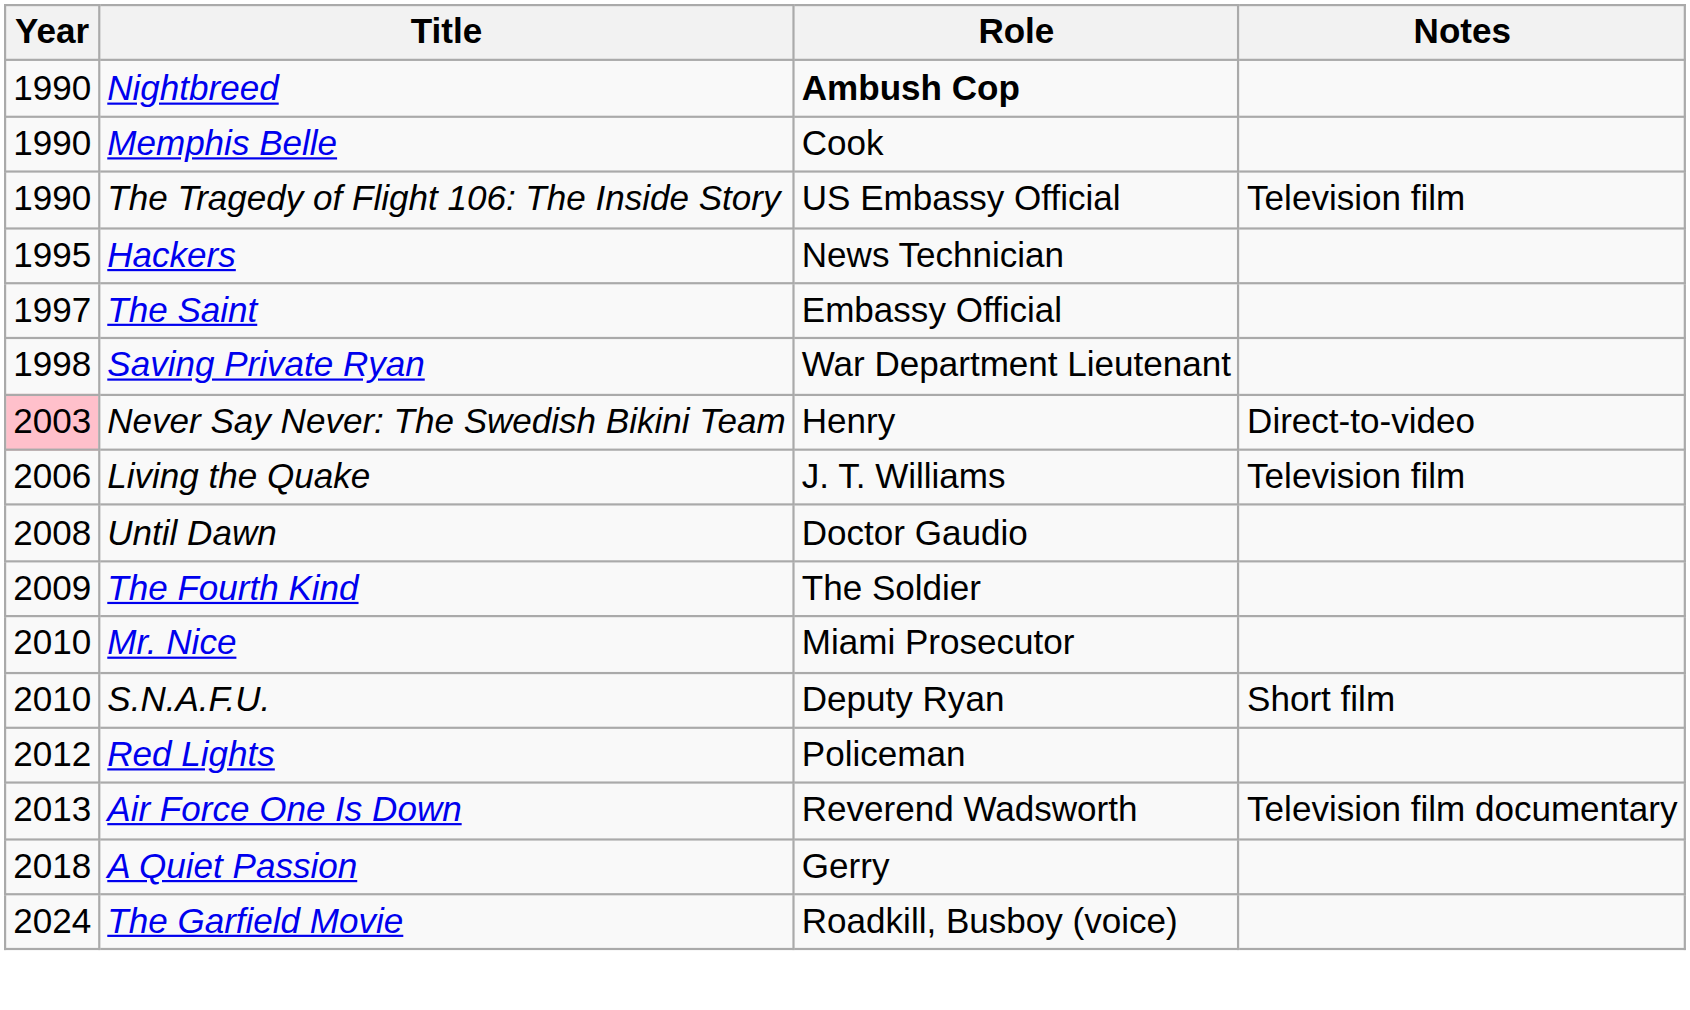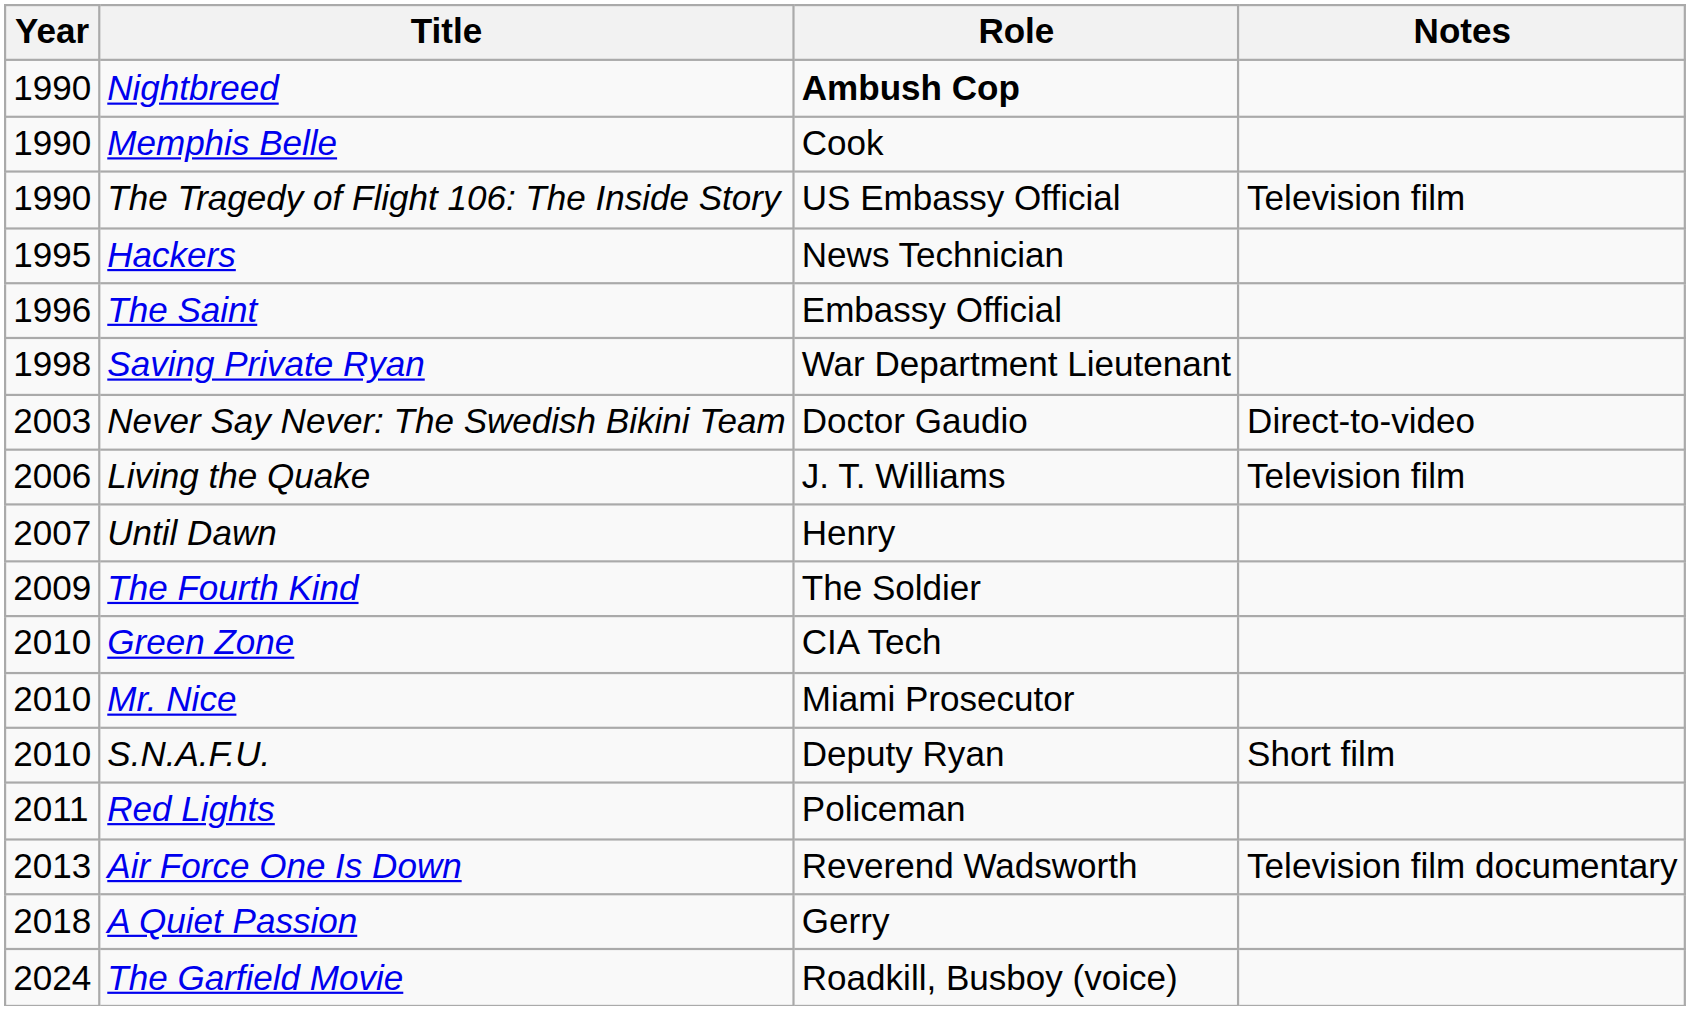 <table class="wikitable sortable">
 <tr>
 <th>Year</th>
 <th>Title</th>
 <th>Role</th>
 <th>Notes</th>
 </tr>
 <tr>
 <td>1990</td>
 <td><em><a href='#'>Nightbreed</a></em></td>
 <td><strong>Ambush Cop</strong></td>
 <td></td>
 </tr>
 <tr>
 <td>1990</td>
 <td><em><a href='#'>Memphis Belle</a></em></td>
 <td>Cook</td>
 <td></td>
 </tr>
 <tr>
 <td>1990</td>
 <td><em>The Tragedy of Flight 106: The Inside Story</em></td>
 <td>US Embassy Official</td>
 <td>Television film</td>
 </tr>
 <tr>
 <td>1995</td>
 <td><em><a href='#'>Hackers</a></em></td>
 <td>News Technician</td>
 <td></td>
 </tr>
 <tr>
-<td>1997</td>
+<td>1996</td>
 <td><em><a href='#'>The Saint</a></em></td>
 <td>Embassy Official</td>
 <td></td>
 </tr>
 <tr>
 <td>1998</td>
 <td><em><a href='#'>Saving Private Ryan</a></em></td>
 <td>War Department Lieutenant</td>
 <td></td>
 </tr>
 <tr>
-<td style="background: pink;">2003</td>
+<td>2003</td>
 <td><em>Never Say Never: The Swedish Bikini Team</em></td>
-<td>Henry</td>
+<td>Doctor Gaudio</td>
 <td>Direct-to-video</td>
 </tr>
 <tr>
 <td>2006</td>
 <td><em>Living the Quake</em></td>
 <td>J. T. Williams</td>
 <td>Television film</td>
 </tr>
 <tr>
-<td>2008</td>
+<td>2007</td>
 <td><em>Until Dawn</em></td>
-<td>Doctor Gaudio</td>
+<td>Henry</td>
 <td></td>
 </tr>
 <tr>
 <td>2009</td>
 <td><em><a href='#'>The Fourth Kind</a></em></td>
 <td>The Soldier</td>
+<td></td>
+</tr>
+<tr>
+<td>2010</td>
+<td><em><a href='#'>Green Zone</a></em></td>
+<td>CIA Tech</td>
 <td></td>
 </tr>
 <tr>
 <td>2010</td>
 <td><em><a href='#'>Mr. Nice</a></em></td>
 <td>Miami Prosecutor</td>
 <td></td>
 </tr>
 <tr>
 <td>2010</td>
 <td><em>S.N.A.F.U.</em></td>
 <td>Deputy Ryan</td>
 <td>Short film</td>
 </tr>
 <tr>
-<td>2012</td>
+<td>2011</td>
 <td><em><a href='#'>Red Lights</a></em></td>
 <td>Policeman</td>
 <td></td>
 </tr>
 <tr>
 <td>2013</td>
 <td><em><a href='#'>Air Force One Is Down</a></em></td>
 <td>Reverend Wadsworth</td>
 <td>Television film documentary</td>
 </tr>
 <tr>
 <td>2018</td>
 <td><em><a href='#'>A Quiet Passion</a></em></td>
 <td>Gerry</td>
 <td></td>
 </tr>
 <tr>
 <td>2024</td>
 <td><em><a href='#'>The Garfield Movie</a></em></td>
 <td>Roadkill, Busboy (voice)</td>
 <td></td>
 </tr>
 </table>
